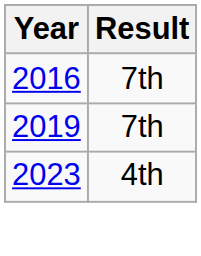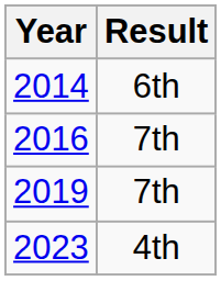 <table class="wikitable" style="text-align:center">
 <tr>
 <th>Year</th>
 <th>Result</th>
+</tr>
+<tr>
+<td><a href='#'>2014</a></td>
+<td>6th</td>
 </tr>
 <tr>
 <td><a href='#'>2016</a></td>
 <td>7th</td>
 </tr>
 <tr>
 <td><a href='#'>2019</a></td>
 <td>7th</td>
 </tr>
 <tr>
 <td><a href='#'>2023</a></td>
 <td>4th</td>
 </tr>
 </table>
